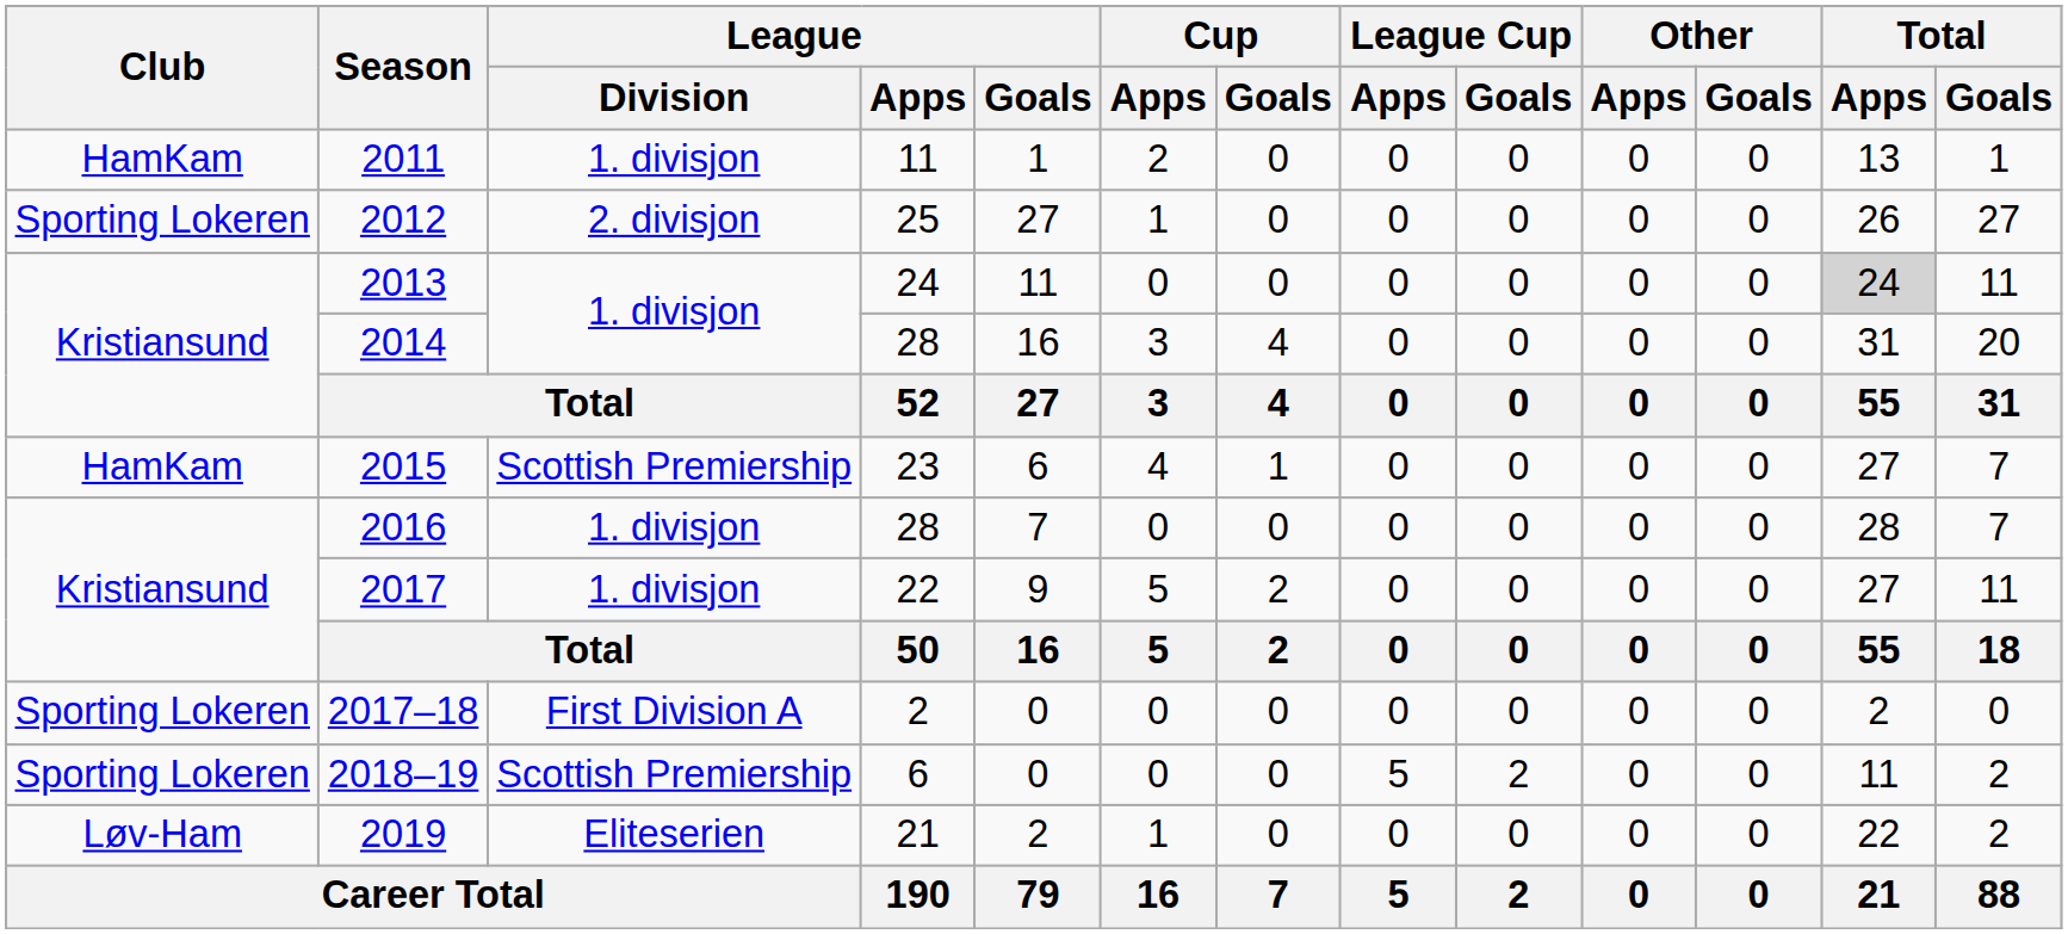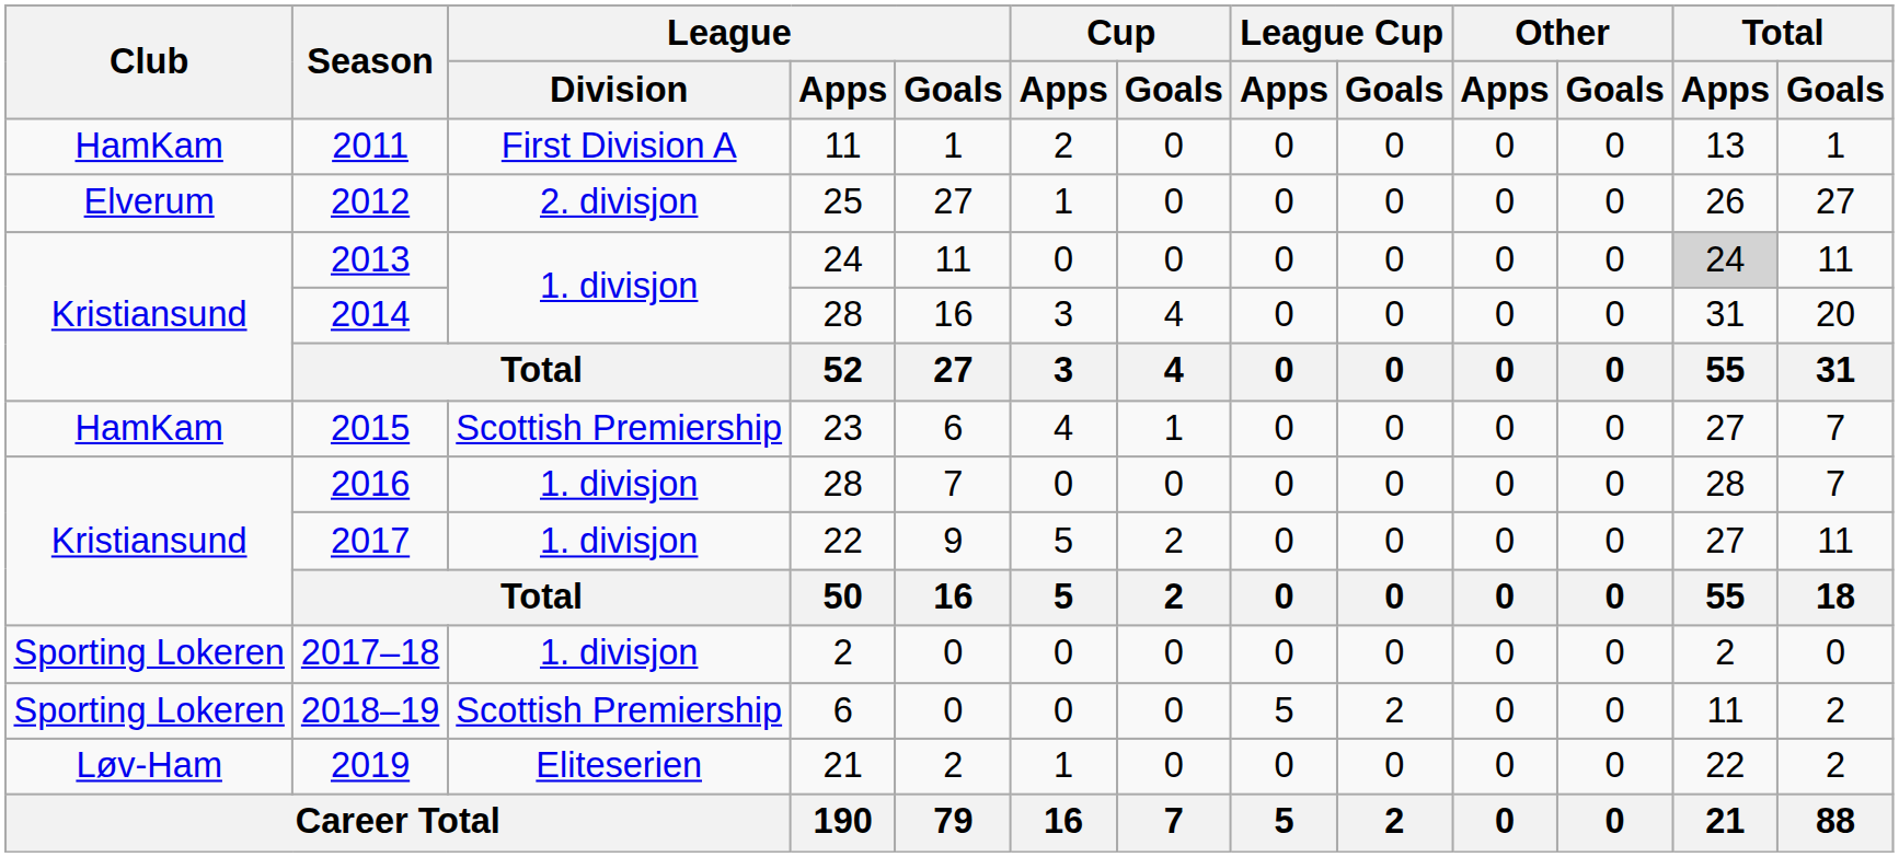 <table class="wikitable" style="text-align: center">
 <tr>
 <th rowspan="2">Club</th>
 <th rowspan="2">Season</th>
 <th colspan="3">League</th>
 <th colspan="2">Cup</th>
 <th colspan="2">League Cup</th>
 <th colspan="2">Other</th>
 <th colspan="2">Total</th>
 </tr>
 <tr>
 <th>Division</th>
 <th>Apps</th>
 <th>Goals</th>
 <th>Apps</th>
 <th>Goals</th>
 <th>Apps</th>
 <th>Goals</th>
 <th>Apps</th>
 <th>Goals</th>
 <th>Apps</th>
 <th>Goals</th>
 </tr>
 <tr>
 <td><a href='#'>HamKam</a></td>
 <td><a href='#'>2011</a></td>
-<td><a href='#'>1. divisjon</a></td>
+<td><a href='#'>First Division A</a></td>
 <td>11</td>
 <td>1</td>
 <td>2</td>
 <td>0</td>
 <td>0</td>
 <td>0</td>
 <td>0</td>
 <td>0</td>
 <td>13</td>
 <td>1</td>
 </tr>
 <tr>
-<td><a href='#'>Sporting Lokeren</a></td>
+<td><a href='#'>Elverum</a></td>
 <td><a href='#'>2012</a></td>
 <td><a href='#'>2. divisjon</a></td>
 <td>25</td>
 <td>27</td>
 <td>1</td>
 <td>0</td>
 <td>0</td>
 <td>0</td>
 <td>0</td>
 <td>0</td>
 <td>26</td>
 <td>27</td>
 </tr>
 <tr>
 <td rowspan="3"><a href='#'>Kristiansund</a></td>
 <td><a href='#'>2013</a></td>
 <td rowspan="2"><a href='#'>1. divisjon</a></td>
 <td>24</td>
 <td>11</td>
 <td>0</td>
 <td>0</td>
 <td>0</td>
 <td>0</td>
 <td>0</td>
 <td>0</td>
 <td style="background: lightgrey;">24</td>
 <td>11</td>
 </tr>
 <tr>
 <td><a href='#'>2014</a></td>
 <td>28</td>
 <td>16</td>
 <td>3</td>
 <td>4</td>
 <td>0</td>
 <td>0</td>
 <td>0</td>
 <td>0</td>
 <td>31</td>
 <td>20</td>
 </tr>
 <tr>
 <th colspan=2>Total</th>
 <th>52</th>
 <th>27</th>
 <th>3</th>
 <th>4</th>
 <th>0</th>
 <th>0</th>
 <th>0</th>
 <th>0</th>
 <th>55</th>
 <th>31</th>
 </tr>
 <tr>
 <td><a href='#'>HamKam</a></td>
 <td><a href='#'>2015</a></td>
 <td><a href='#'>Scottish Premiership</a></td>
 <td>23</td>
 <td>6</td>
 <td>4</td>
 <td>1</td>
 <td>0</td>
 <td>0</td>
 <td>0</td>
 <td>0</td>
 <td>27</td>
 <td>7</td>
 </tr>
 <tr>
 <td rowspan="3"><a href='#'>Kristiansund</a></td>
 <td><a href='#'>2016</a></td>
 <td><a href='#'>1. divisjon</a></td>
 <td>28</td>
 <td>7</td>
 <td>0</td>
 <td>0</td>
 <td>0</td>
 <td>0</td>
 <td>0</td>
 <td>0</td>
 <td>28</td>
 <td>7</td>
 </tr>
 <tr>
 <td><a href='#'>2017</a></td>
 <td><a href='#'>1. divisjon</a></td>
 <td>22</td>
 <td>9</td>
 <td>5</td>
 <td>2</td>
 <td>0</td>
 <td>0</td>
 <td>0</td>
 <td>0</td>
 <td>27</td>
 <td>11</td>
 </tr>
 <tr>
 <th colspan=2>Total</th>
 <th>50</th>
 <th>16</th>
 <th>5</th>
 <th>2</th>
 <th>0</th>
 <th>0</th>
 <th>0</th>
 <th>0</th>
 <th>55</th>
 <th>18</th>
 </tr>
 <tr>
 <td><a href='#'>Sporting Lokeren</a></td>
 <td><a href='#'>2017–18</a></td>
-<td><a href='#'>First Division A</a></td>
+<td><a href='#'>1. divisjon</a></td>
 <td>2</td>
 <td>0</td>
 <td>0</td>
 <td>0</td>
 <td>0</td>
 <td>0</td>
 <td>0</td>
 <td>0</td>
 <td>2</td>
 <td>0</td>
 </tr>
 <tr>
 <td><a href='#'>Sporting Lokeren</a></td>
 <td><a href='#'>2018–19</a></td>
 <td><a href='#'>Scottish Premiership</a></td>
 <td>6</td>
 <td>0</td>
 <td>0</td>
 <td>0</td>
 <td>5</td>
 <td>2</td>
 <td>0</td>
 <td>0</td>
 <td>11</td>
 <td>2</td>
 </tr>
 <tr>
 <td><a href='#'>Løv-Ham</a></td>
 <td><a href='#'>2019</a></td>
 <td><a href='#'>Eliteserien</a></td>
 <td>21</td>
 <td>2</td>
 <td>1</td>
 <td>0</td>
 <td>0</td>
 <td>0</td>
 <td>0</td>
 <td>0</td>
 <td>22</td>
 <td>2</td>
 </tr>
 <tr>
 <th colspan="3">Career Total</th>
 <th>190</th>
 <th>79</th>
 <th>16</th>
 <th>7</th>
 <th>5</th>
 <th>2</th>
 <th>0</th>
 <th>0</th>
 <th>21</th>
 <th>88</th>
 </tr>
 </table>
